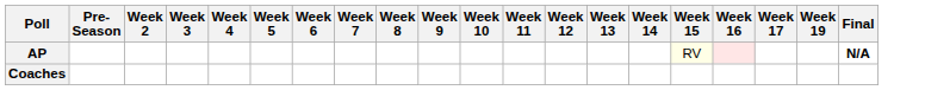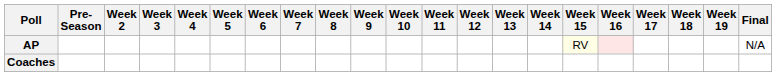 <table class="wikitable" style="white-space:nowrap;font-size:90%">
 <tr>
 <th>Poll</th>
 <th>Pre-<br>Season</th>
 <th>Week<br>2</th>
 <th>Week<br>3</th>
 <th>Week<br>4</th>
 <th>Week<br>5</th>
 <th>Week<br>6</th>
 <th>Week<br>7</th>
 <th>Week<br>8</th>
 <th>Week<br>9</th>
 <th>Week<br>10</th>
 <th>Week<br>11</th>
 <th>Week<br>12</th>
 <th>Week<br>13</th>
 <th>Week<br>14</th>
 <th>Week<br>15</th>
 <th>Week<br>16</th>
 <th>Week<br>17</th>
+<th>Week<br>18</th>
 <th>Week<br>19</th>
 <th>Final</th>
 </tr>
 <tr style="text-align:center;">
 <th>AP</th>
 <td style="background:#FFF;"></td>
 <td style="background:#FFF;"></td>
 <td style="background:#FFF;"></td>
 <td style="background:#FFF;"></td>
 <td style="background:#FFF;"></td>
 <td style="background:#FFF;"></td>
 <td style="background:#FFF;"></td>
 <td style="background:#FFF;"></td>
 <td style="background:#FFF;"></td>
 <td style="background:#FFF;"></td>
 <td style="background:#FFF;"></td>
 <td style="background:#FFF;"></td>
 <td style="background:#FFF;"></td>
 <td style="background:#FFF;"></td>
 <td style="background:#FFFFE6;">RV</td>
 <td style="background:#FFE6E6;"></td>
 <td style="background:#FFF;"></td>
 <td style="background:#FFF;"></td>
-<td style="background:#FFF;"><strong>N/A</strong></td>
+<td style="background:#FFF;"></td>
+<td style="background:#FFF;">N/A</td>
 </tr>
 <tr style="text-align:center;">
 <th>Coaches</th>
 <td style="background:#FFF;"></td>
 <td style="background:#FFF;"></td>
 <td style="background:#FFF;"></td>
 <td style="background:#FFF;"></td>
 <td style="background:#FFF;"></td>
 <td style="background:#FFF;"></td>
 <td style="background:#FFF;"></td>
 <td style="background:#FFF;"></td>
 <td style="background:#FFF;"></td>
 <td style="background:#FFF;"></td>
 <td style="background:#FFF;"></td>
 <td style="background:#FFF;"></td>
 <td style="background:#FFF;"></td>
 <td style="background:#FFF;"></td>
 <td style="background:#FFF;"></td>
 <td style="background:#FFF;"></td>
 <td style="background:#FFF;"></td>
 <td style="background:#FFF;"></td>
 <td style="background:#FFF;"></td>
+<td style="background:#FFF;"></td>
 </tr>
 </table>
